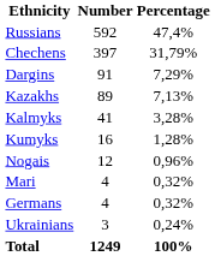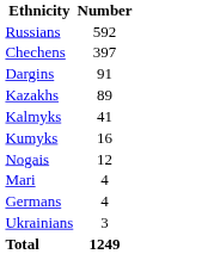 <table class=standard style="width 70em; max-width 70%; ">
 <tr>
 <th style="text-align:center"><strong>Ethnicity</strong></th>
 <th>Number</th>
-<th>Percentage</th>
 </tr>
 <tr>
 <td><a href='#'>Russians</a></td>
 <td style="text-align:center">592</td>
-<td style="text-align:center">47,4%</td>
 </tr>
 <tr>
 <td><a href='#'>Chechens</a></td>
 <td style="text-align:center">397</td>
-<td style="text-align:center">31,79%</td>
 </tr>
 <tr>
 <td><a href='#'>Dargins</a></td>
 <td style="text-align:center">91</td>
-<td style="text-align:center">7,29%</td>
 </tr>
 <tr>
 <td><a href='#'>Kazakhs</a></td>
 <td style="text-align:center">89</td>
-<td style="text-align:center">7,13%</td>
 </tr>
 <tr>
 <td><a href='#'>Kalmyks</a></td>
 <td style="text-align:center">41</td>
-<td style="text-align:center">3,28%</td>
 </tr>
 <tr>
 <td><a href='#'>Kumyks</a></td>
 <td style="text-align:center">16</td>
-<td style="text-align:center">1,28%</td>
 </tr>
 <tr>
 <td><a href='#'>Nogais</a></td>
 <td style="text-align:center">12</td>
-<td style="text-align:center">0,96%</td>
 </tr>
 <tr>
 <td><a href='#'>Mari</a></td>
 <td style="text-align:center">4</td>
-<td style="text-align:center">0,32%</td>
 </tr>
 <tr>
 <td><a href='#'>Germans</a></td>
 <td style="text-align:center">4</td>
-<td style="text-align:center">0,32%</td>
 </tr>
 <tr>
 <td><a href='#'>Ukrainians</a></td>
 <td style="text-align:center">3</td>
-<td style="text-align:center">0,24%</td>
 </tr>
 <tr>
 <td><strong>Total</strong></td>
 <td style="text-align:center"><strong>1249</strong></td>
-<td style="text-align:center"><strong>100%</strong></td>
 </tr>
 </table>
